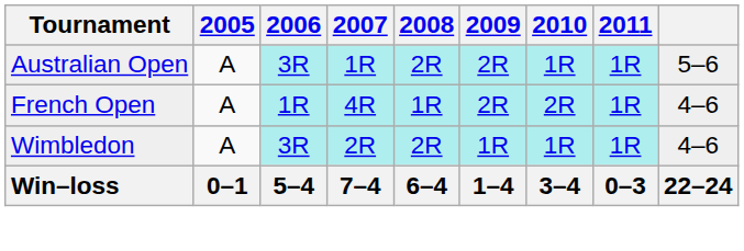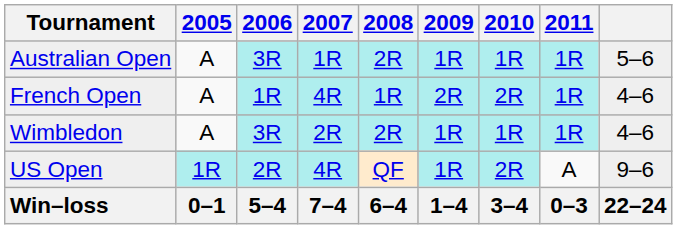 <table class=wikitable style=text-align:center;font-size:97%>
 <tr>
 <th>Tournament</th>
 <th><a href='#'>2005</a></th>
 <th><a href='#'>2006</a></th>
 <th><a href='#'>2007</a></th>
 <th><a href='#'>2008</a></th>
 <th><a href='#'>2009</a></th>
 <th><a href='#'>2010</a></th>
 <th><a href='#'>2011</a></th>
 <th></th>
 </tr>
 <tr>
 <td bgcolor=#EFEFEF align=left><a href='#'>Australian Open</a></td>
 <td>A</td>
 <td bgcolor=#afeeee><a href='#'>3R</a></td>
 <td bgcolor=#afeeee><a href='#'>1R</a></td>
 <td bgcolor=#afeeee><a href='#'>2R</a></td>
-<td bgcolor=#afeeee><a href='#'>2R</a></td>
+<td bgcolor=#afeeee><a href='#'>1R</a></td>
 <td bgcolor=#afeeee><a href='#'>1R</a></td>
 <td bgcolor=#afeeee><a href='#'>1R</a></td>
 <td bgcolor=#EFEFEF>5–6</td>
 </tr>
 <tr>
 <td bgcolor=#EFEFEF align=left><a href='#'>French Open</a></td>
 <td>A</td>
 <td bgcolor=#afeeee><a href='#'>1R</a></td>
 <td bgcolor=#afeeee><a href='#'>4R</a></td>
 <td bgcolor=#afeeee><a href='#'>1R</a></td>
 <td bgcolor=#afeeee><a href='#'>2R</a></td>
 <td bgcolor=#afeeee><a href='#'>2R</a></td>
 <td bgcolor=#afeeee><a href='#'>1R</a></td>
 <td bgcolor=#EFEFEF>4–6</td>
 </tr>
 <tr>
 <td bgcolor=#EFEFEF align=left><a href='#'>Wimbledon</a></td>
 <td>A</td>
 <td bgcolor=#afeeee><a href='#'>3R</a></td>
 <td bgcolor=#afeeee><a href='#'>2R</a></td>
 <td bgcolor=#afeeee><a href='#'>2R</a></td>
 <td bgcolor=#afeeee><a href='#'>1R</a></td>
 <td bgcolor=#afeeee><a href='#'>1R</a></td>
 <td bgcolor=#afeeee><a href='#'>1R</a></td>
 <td bgcolor=#EFEFEF>4–6</td>
 </tr>
 <tr>
+<td bgcolor=#EFEFEF align=left><a href='#'>US Open</a></td>
+<td bgcolor=#afeeee><a href='#'>1R</a></td>
+<td bgcolor=#afeeee><a href='#'>2R</a></td>
+<td bgcolor=#afeeee><a href='#'>4R</a></td>
+<td bgcolor=#ffebcd><a href='#'>QF</a></td>
+<td bgcolor=#afeeee><a href='#'>1R</a></td>
+<td bgcolor=#afeeee><a href='#'>2R</a></td>
+<td>A</td>
+<td bgcolor=#EFEFEF>9–6</td>
+</tr>
+<tr>
 <th style=text-align:left>Win–loss</th>
 <th>0–1</th>
 <th>5–4</th>
 <th>7–4</th>
 <th>6–4</th>
 <th>1–4</th>
 <th>3–4</th>
 <th>0–3</th>
 <th>22–24</th>
 </tr>
 </table>
